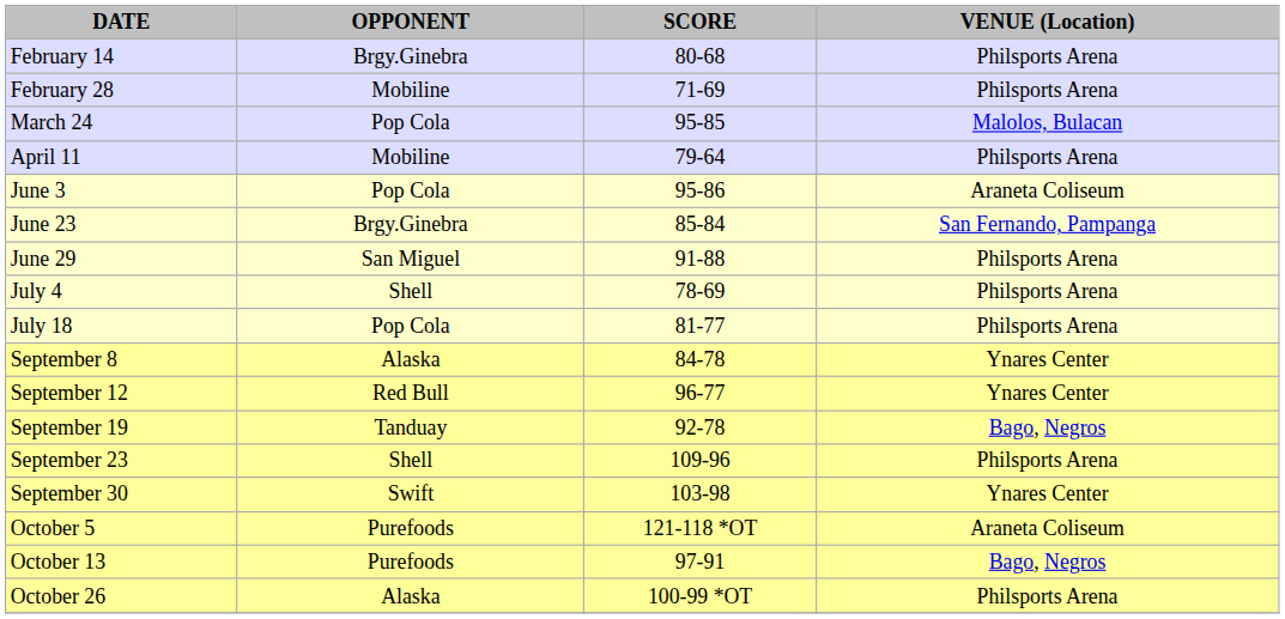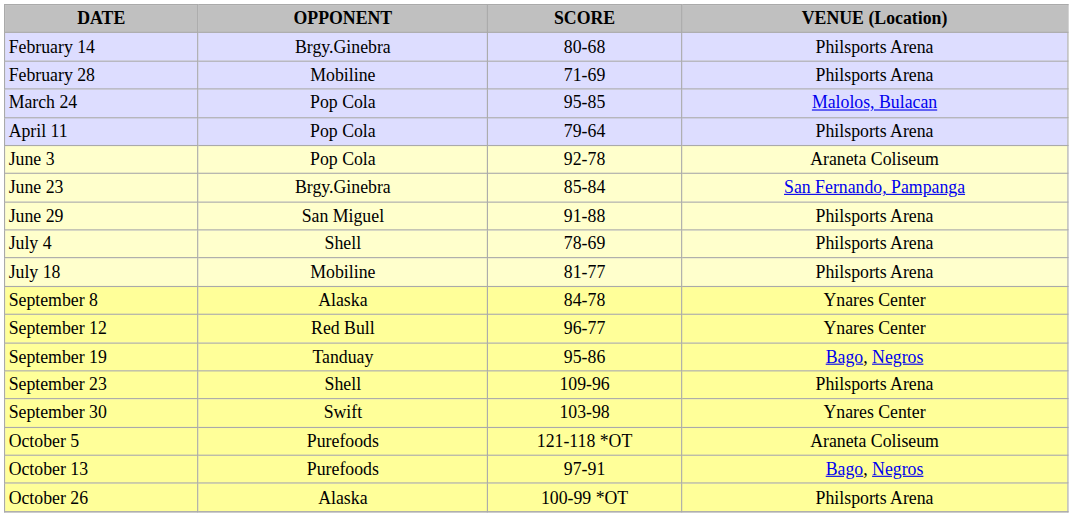 <table class="wikitable" border="1">
 <tr>
 <th style="background:#C0C0C0;" width="10%"><strong>DATE</strong></th>
 <th style="background:#C0C0C0;" width="15%"><strong>OPPONENT</strong></th>
 <th style="background:#C0C0C0;" width="10%"><strong>SCORE</strong></th>
 <th style="background:#C0C0C0;" width="20%"><strong>VENUE (Location)</strong></th>
 </tr>
 <tr bgcolor=#DDDDFF>
 <td>February 14</td>
 <td align=center>Brgy.Ginebra</td>
 <td align=center>80-68</td>
 <td align=center>Philsports Arena</td>
 </tr>
 <tr bgcolor=#DDDDFF>
 <td>February 28</td>
 <td align=center>Mobiline</td>
 <td align=center>71-69</td>
 <td align=center>Philsports Arena</td>
 </tr>
 <tr bgcolor=#DDDDFF>
 <td>March 24</td>
 <td align=center>Pop Cola</td>
 <td align=center>95-85</td>
 <td align=center><a href='#'>Malolos, Bulacan</a></td>
 </tr>
 <tr bgcolor=#DDDDFF>
 <td>April 11</td>
-<td align=center>Mobiline</td>
+<td align=center>Pop Cola</td>
 <td align=center>79-64</td>
 <td align=center>Philsports Arena</td>
 </tr>
 <tr bgcolor=#FFFFCC>
 <td>June 3</td>
 <td align=center>Pop Cola</td>
-<td align=center>95-86 </td>
+<td align=center>92-78</td>
 <td align=center>Araneta Coliseum</td>
 </tr>
 <tr bgcolor=#FFFFCC>
 <td>June 23</td>
 <td align=center>Brgy.Ginebra</td>
 <td align=center>85-84</td>
 <td align=center><a href='#'>San Fernando, Pampanga</a></td>
 </tr>
 <tr bgcolor=#FFFFCC>
 <td>June 29</td>
 <td align=center>San Miguel</td>
 <td align=center>91-88</td>
 <td align=center>Philsports Arena</td>
 </tr>
 <tr bgcolor=#FFFFCC>
 <td>July 4</td>
 <td align=center>Shell</td>
 <td align=center>78-69 </td>
 <td align=center>Philsports Arena</td>
 </tr>
 <tr bgcolor=#FFFFCC>
 <td>July 18</td>
-<td align=center>Pop Cola</td>
+<td align=center>Mobiline</td>
 <td align=center>81-77</td>
 <td align=center>Philsports Arena</td>
 </tr>
 <tr bgcolor=#FFFF99>
 <td>September 8</td>
 <td align=center>Alaska</td>
 <td align=center>84-78</td>
 <td align=center>Ynares Center</td>
 </tr>
 <tr bgcolor=#FFFF99>
 <td>September 12</td>
 <td align=center>Red Bull</td>
 <td align=center>96-77</td>
 <td align=center>Ynares Center</td>
 </tr>
 <tr bgcolor=#FFFF99>
 <td>September 19</td>
 <td align=center>Tanduay</td>
-<td align=center>92-78</td>
+<td align=center>95-86 </td>
 <td align=center><a href='#'>Bago</a>, <a href='#'>Negros</a></td>
 </tr>
 <tr bgcolor=#FFFF99>
 <td>September 23</td>
 <td align=center>Shell</td>
 <td align=center>109-96</td>
 <td align=center>Philsports Arena</td>
 </tr>
 <tr bgcolor=#FFFF99>
 <td>September 30</td>
 <td align=center>Swift</td>
 <td align=center>103-98</td>
 <td align=center>Ynares Center</td>
 </tr>
 <tr bgcolor=#FFFF99>
 <td>October 5</td>
 <td align=center>Purefoods</td>
 <td align=center>121-118 *OT</td>
 <td align=center>Araneta Coliseum</td>
 </tr>
 <tr bgcolor=#FFFF99>
 <td>October 13</td>
 <td align=center>Purefoods</td>
 <td align=center>97-91 </td>
 <td align=center><a href='#'>Bago</a>, <a href='#'>Negros</a></td>
 </tr>
 <tr bgcolor=#FFFF99>
 <td>October 26</td>
 <td align=center>Alaska</td>
 <td align=center>100-99 *OT </td>
 <td align=center>Philsports Arena</td>
 </tr>
 <tr>
 </tr>
 </table>
